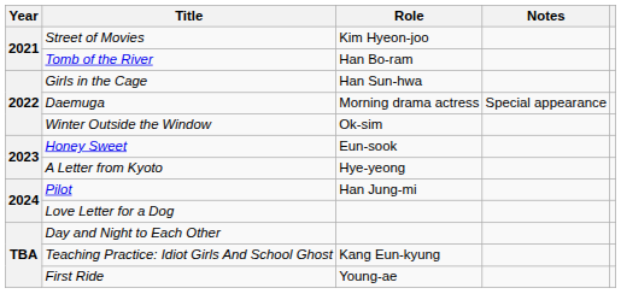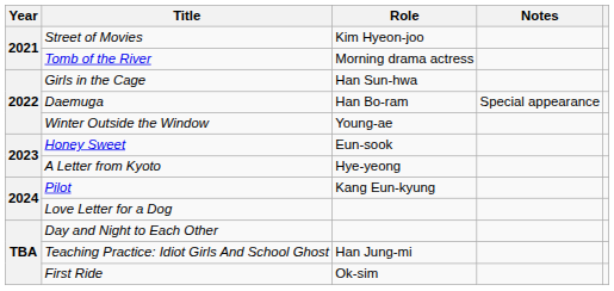 <table class="wikitable plainrowheaders sortable">
 <tr>
 <th scope="col">Year</th>
 <th scope="col">Title</th>
 <th scope="col">Role</th>
 <th scope="col">Notes</th>
 <th scope="col" class="unsortable"></th>
 </tr>
 <tr>
 <th scope="row" rowspan="2">2021</th>
 <td><em>Street of Movies</em></td>
 <td>Kim Hyeon-joo</td>
 <td></td>
 <td style="text-align:center"></td>
 </tr>
 <tr>
 <td><em><a href='#'>Tomb of the River</a></em></td>
-<td>Han Bo-ram</td>
+<td>Morning drama actress</td>
 <td></td>
 <td style="text-align:center"></td>
 </tr>
 <tr>
 <th scope="row" rowspan="3">2022</th>
 <td><em>Girls in the Cage</em></td>
 <td>Han Sun-hwa</td>
 <td></td>
 <td style="text-align:center"></td>
 </tr>
 <tr>
 <td><em>Daemuga</em></td>
-<td>Morning drama actress</td>
+<td>Han Bo-ram</td>
 <td>Special appearance</td>
 <td style="text-align:center"></td>
 </tr>
 <tr>
 <td><em>Winter Outside the Window</em></td>
-<td>Ok-sim</td>
+<td>Young-ae</td>
 <td></td>
 <td style="text-align:center"></td>
 </tr>
 <tr>
 <th scope="row" rowspan="2">2023</th>
 <td><em><a href='#'>Honey Sweet</a></em></td>
 <td>Eun-sook</td>
 <td></td>
 <td style="text-align:center"></td>
 </tr>
 <tr>
 <td><em>A Letter from Kyoto</em></td>
 <td>Hye-yeong</td>
 <td></td>
 <td style="text-align:center"></td>
 </tr>
 <tr>
 <th scope="row" rowspan="2">2024</th>
 <td><em><a href='#'>Pilot</a></em></td>
-<td>Han Jung-mi</td>
+<td>Kang Eun-kyung</td>
 <td></td>
 <td style="text-align:center"></td>
 </tr>
 <tr>
 <td><em>Love Letter for a Dog</em></td>
 <td></td>
 <td></td>
 <td style="text-align:center"></td>
 </tr>
 <tr>
 <th scope="row" rowspan="3">TBA</th>
 <td><em>Day and Night to Each Other</em></td>
 <td></td>
 <td></td>
 <td style="text-align:center"></td>
 </tr>
 <tr>
 <td><em>Teaching Practice: Idiot Girls And School Ghost</em></td>
-<td>Kang Eun-kyung</td>
+<td>Han Jung-mi</td>
 <td></td>
 <td style="text-align:center"></td>
 </tr>
 <tr>
 <td><em>First Ride</em></td>
-<td>Young-ae</td>
+<td>Ok-sim</td>
 <td></td>
 <td style="text-align:center"></td>
 </tr>
 </table>
